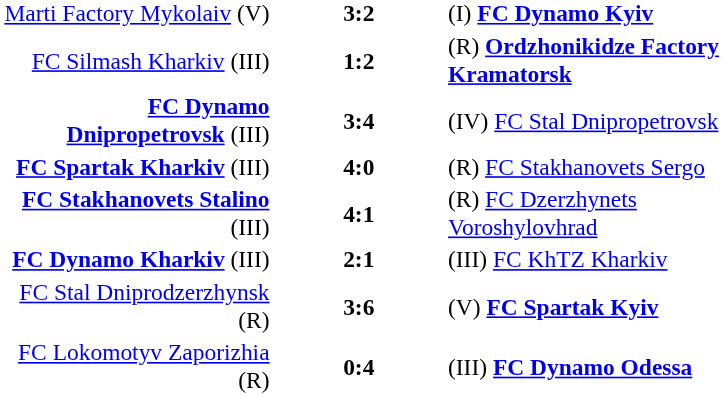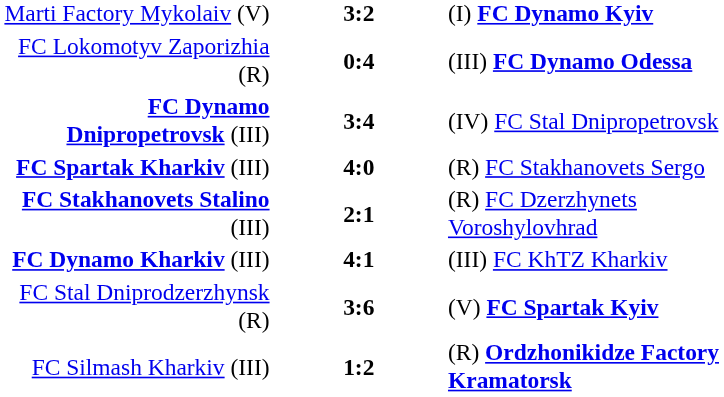 <table width=100% cellspacing=1>
 <tr>
 <th width=20%></th>
 <th width=12%></th>
 <th width=20%></th>
 <th></th>
 </tr>
 <tr style=font-size:90%>
 <td align=right><a href='#'>Marti Factory Mykolaiv</a> (V)</td>
 <td align=center><strong>3:2</strong></td>
 <td>(I) <strong><a href='#'>FC Dynamo Kyiv</a></strong></td>
 <td align=center></td>
 </tr>
 <tr style=font-size:90%>
-<td align=right><a href='#'>FC Silmash Kharkiv</a> (III)</td>
-<td align=center><strong>1:2</strong></td>
-<td>(R) <strong><a href='#'>Ordzhonikidze Factory Kramatorsk</a></strong></td>
+<td align=right><a href='#'>FC Lokomotyv Zaporizhia</a> (R)</td>
+<td align=center><strong>0:4</strong></td>
+<td>(III) <strong><a href='#'>FC Dynamo Odessa</a></strong></td>
 <td align=center></td>
 </tr>
 <tr style=font-size:90%>
 <td align=right><strong><a href='#'>FC Dynamo Dnipropetrovsk</a></strong> (III)</td>
 <td align=center><strong>3:4</strong></td>
 <td>(IV) <a href='#'>FC Stal Dnipropetrovsk</a></td>
 <td align=center></td>
 </tr>
 <tr style=font-size:90%>
 <td align=right><strong><a href='#'>FC Spartak Kharkiv</a></strong> (III)</td>
 <td align=center><strong>4:0</strong></td>
 <td>(R) <a href='#'>FC Stakhanovets Sergo</a></td>
 <td align=center></td>
 </tr>
 <tr style=font-size:90%>
 <td align=right><strong><a href='#'>FC Stakhanovets Stalino</a></strong> (III)</td>
-<td align=center><strong>4:1</strong></td>
+<td align=center><strong>2:1</strong></td>
 <td>(R) <a href='#'>FC Dzerzhynets Voroshylovhrad</a></td>
 <td align=center></td>
 </tr>
 <tr style=font-size:90%>
 <td align=right><strong><a href='#'>FC Dynamo Kharkiv</a></strong> (III)</td>
-<td align=center><strong>2:1</strong></td>
+<td align=center><strong>4:1</strong></td>
 <td>(III) <a href='#'>FC KhTZ Kharkiv</a></td>
 <td align=center></td>
 </tr>
 <tr style=font-size:90%>
 <td align=right><a href='#'>FC Stal Dniprodzerzhynsk</a> (R)</td>
 <td align=center><strong>3:6</strong></td>
 <td>(V) <strong><a href='#'>FC Spartak Kyiv</a></strong></td>
 <td align=center></td>
 </tr>
 <tr style=font-size:90%>
-<td align=right><a href='#'>FC Lokomotyv Zaporizhia</a> (R)</td>
-<td align=center><strong>0:4</strong></td>
-<td>(III) <strong><a href='#'>FC Dynamo Odessa</a></strong></td>
+<td align=right><a href='#'>FC Silmash Kharkiv</a> (III)</td>
+<td align=center><strong>1:2</strong></td>
+<td>(R) <strong><a href='#'>Ordzhonikidze Factory Kramatorsk</a></strong></td>
 <td align=center></td>
 </tr>
 </table>
